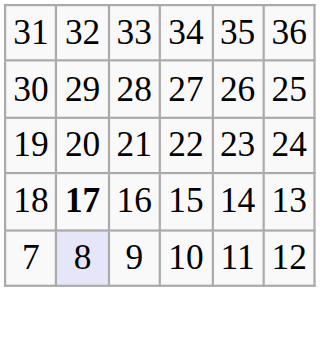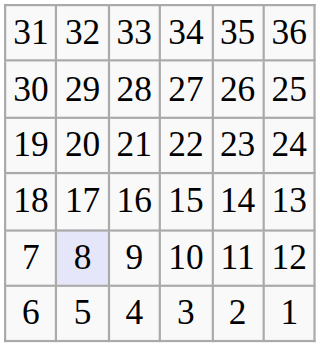 <table class="wikitable" style="text-align: center">
 <tr>
 <td>31</td>
 <td>32</td>
 <td>33</td>
 <td>34</td>
 <td>35</td>
 <td>36</td>
 </tr>
 <tr>
 <td>30</td>
 <td>29</td>
 <td>28</td>
 <td>27</td>
 <td>26</td>
 <td>25</td>
 </tr>
 <tr>
 <td>19</td>
 <td>20</td>
 <td>21</td>
 <td>22</td>
 <td>23</td>
 <td>24</td>
 </tr>
 <tr>
 <td>18</td>
-<td><strong>17</strong></td>
+<td>17</td>
 <td>16</td>
 <td>15</td>
 <td>14</td>
 <td>13</td>
 </tr>
 <tr>
 <td>7</td>
 <td style="background: lavender;">8</td>
 <td>9</td>
 <td>10</td>
 <td>11</td>
 <td>12</td>
 </tr>
+<tr>
+<td>6</td>
+<td>5</td>
+<td>4</td>
+<td>3</td>
+<td>2</td>
+<td>1</td>
+</tr>
 </table>
